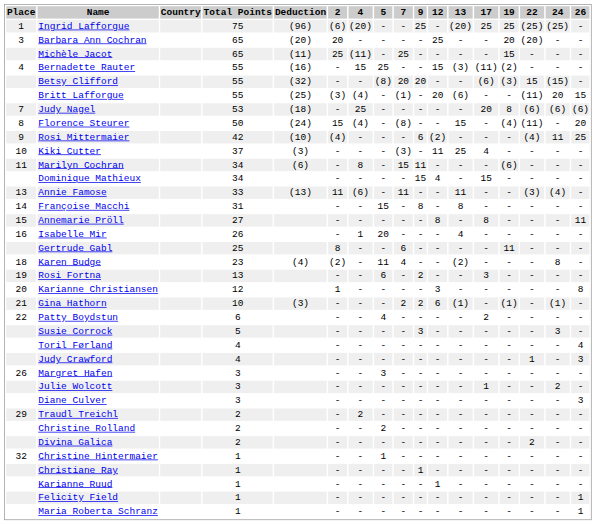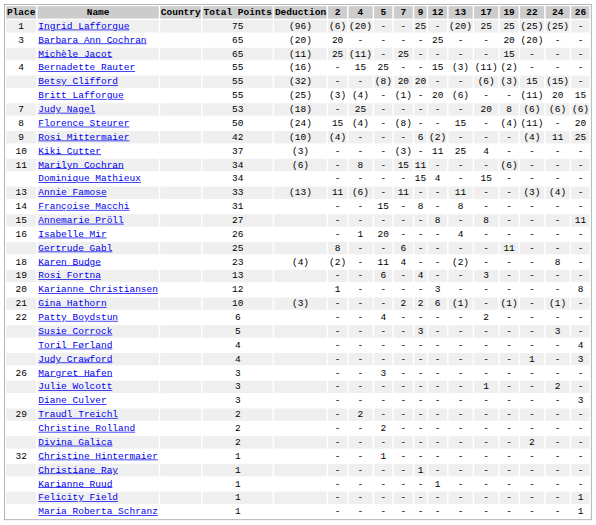 <table border="0" style="border: 1px solid #999; background-color:#FFFFFF; text-align:center">
 <tr align="center" bgcolor="#CCCCCC">
 <th>Place</th>
 <th>Name</th>
 <th>Country</th>
 <th>Total Points</th>
 <th>Deduction</th>
 <th>2</th>
 <th>4</th>
 <th>5</th>
 <th>7</th>
 <th>9</th>
 <th>12</th>
 <th>13</th>
 <th>17</th>
 <th>19</th>
 <th>22</th>
 <th>24</th>
 <th>26</th>
 </tr>
 <tr bgcolor="#EFEFEF">
 <td>1</td>
 <td align="left"><a href='#'>Ingrid Lafforgue</a></td>
 <td align="left"></td>
 <td>75</td>
 <td>(96)</td>
 <td>(6)</td>
 <td>(20)</td>
 <td>-</td>
 <td>-</td>
 <td>25</td>
 <td>-</td>
 <td>(20)</td>
 <td>25</td>
 <td>25</td>
 <td>(25)</td>
 <td>(25)</td>
 <td>-</td>
 </tr>
 <tr>
 <td>3</td>
 <td align="left"><a href='#'>Barbara Ann Cochran</a></td>
 <td align="left"></td>
 <td>65</td>
 <td>(20)</td>
 <td>20</td>
 <td>-</td>
 <td>-</td>
 <td>-</td>
 <td>-</td>
 <td>25</td>
 <td>-</td>
 <td>-</td>
 <td>20</td>
 <td>(20)</td>
 <td>-</td>
 <td>-</td>
 </tr>
 <tr bgcolor="#EFEFEF">
 <td></td>
 <td align="left"><a href='#'>Michèle Jacot</a></td>
 <td align="left"></td>
 <td>65</td>
 <td>(11)</td>
 <td>25</td>
 <td>(11)</td>
 <td>-</td>
 <td>25</td>
 <td>-</td>
 <td>-</td>
 <td>-</td>
 <td>-</td>
 <td>15</td>
 <td>-</td>
 <td>-</td>
 <td>-</td>
 </tr>
 <tr>
 <td>4</td>
 <td align="left"><a href='#'>Bernadette Rauter</a></td>
 <td align="left"></td>
 <td>55</td>
 <td>(16)</td>
 <td>-</td>
 <td>15</td>
 <td>25</td>
 <td>-</td>
 <td>-</td>
 <td>15</td>
 <td>(3)</td>
 <td>(11)</td>
 <td>(2)</td>
 <td>-</td>
 <td>-</td>
 <td>-</td>
 </tr>
 <tr bgcolor="#EFEFEF">
 <td></td>
 <td align="left"><a href='#'>Betsy Clifford</a></td>
 <td align="left"></td>
 <td>55</td>
 <td>(32)</td>
 <td>-</td>
 <td>-</td>
 <td>(8)</td>
 <td>20</td>
 <td>20</td>
 <td>-</td>
 <td>-</td>
 <td>(6)</td>
 <td>(3)</td>
 <td>15</td>
 <td>(15)</td>
 <td>-</td>
 </tr>
 <tr>
 <td></td>
 <td align="left"><a href='#'>Britt Lafforgue</a></td>
 <td align="left"></td>
 <td>55</td>
 <td>(25)</td>
 <td>(3)</td>
 <td>(4)</td>
 <td>-</td>
 <td>(1)</td>
 <td>-</td>
 <td>20</td>
 <td>(6)</td>
 <td>-</td>
 <td>-</td>
 <td>(11)</td>
 <td>20</td>
 <td>15</td>
 </tr>
 <tr bgcolor="#EFEFEF">
 <td>7</td>
 <td align="left"><a href='#'>Judy Nagel</a></td>
 <td align="left"></td>
 <td>53</td>
 <td>(18)</td>
 <td>-</td>
 <td>25</td>
 <td>-</td>
 <td>-</td>
 <td>-</td>
 <td>-</td>
 <td>-</td>
 <td>20</td>
 <td>8</td>
 <td>(6)</td>
 <td>(6)</td>
 <td>(6)</td>
 </tr>
 <tr>
 <td>8</td>
 <td align="left"><a href='#'>Florence Steurer</a></td>
 <td align="left"></td>
 <td>50</td>
 <td>(24)</td>
 <td>15</td>
 <td>(4)</td>
 <td>-</td>
 <td>(8)</td>
 <td>-</td>
 <td>-</td>
 <td>15</td>
 <td>-</td>
 <td>(4)</td>
 <td>(11)</td>
 <td>-</td>
 <td>20</td>
 </tr>
 <tr bgcolor="#EFEFEF">
 <td>9</td>
 <td align="left"><a href='#'>Rosi Mittermaier</a></td>
 <td align="left"></td>
 <td>42</td>
 <td>(10)</td>
 <td>(4)</td>
 <td>-</td>
 <td>-</td>
 <td>-</td>
 <td>6</td>
 <td>(2)</td>
 <td>-</td>
 <td>-</td>
 <td>-</td>
 <td>(4)</td>
 <td>11</td>
 <td>25</td>
 </tr>
 <tr>
 <td>10</td>
 <td align="left"><a href='#'>Kiki Cutter</a></td>
 <td align="left"></td>
 <td>37</td>
 <td>(3)</td>
 <td>-</td>
 <td>-</td>
 <td>-</td>
 <td>(3)</td>
 <td>-</td>
 <td>11</td>
 <td>25</td>
 <td>4</td>
 <td>-</td>
 <td>-</td>
 <td>-</td>
 <td>-</td>
 </tr>
 <tr bgcolor="#EFEFEF">
 <td>11</td>
 <td align="left"><a href='#'>Marilyn Cochran</a></td>
 <td align="left"></td>
 <td>34</td>
 <td>(6)</td>
 <td>-</td>
 <td>8</td>
 <td>-</td>
 <td>15</td>
 <td>11</td>
 <td>-</td>
 <td>-</td>
 <td>-</td>
 <td>(6)</td>
 <td>-</td>
 <td>-</td>
 <td>-</td>
 </tr>
 <tr>
 <td></td>
 <td align="left"><a href='#'>Dominique Mathieux</a></td>
 <td align="left"></td>
 <td>34</td>
 <td></td>
 <td>-</td>
 <td>-</td>
 <td>-</td>
 <td>-</td>
 <td>15</td>
 <td>4</td>
 <td>-</td>
 <td>15</td>
 <td>-</td>
 <td>-</td>
 <td>-</td>
 <td>-</td>
 </tr>
 <tr bgcolor="#EFEFEF">
 <td>13</td>
 <td align="left"><a href='#'>Annie Famose</a></td>
 <td align="left"></td>
 <td>33</td>
 <td>(13)</td>
 <td>11</td>
 <td>(6)</td>
 <td>-</td>
 <td>11</td>
 <td>-</td>
 <td>-</td>
 <td>11</td>
 <td>-</td>
 <td>-</td>
 <td>(3)</td>
 <td>(4)</td>
 <td>-</td>
 </tr>
 <tr>
 <td>14</td>
 <td align="left"><a href='#'>Françoise Macchi</a></td>
 <td align="left"></td>
 <td>31</td>
 <td></td>
 <td>-</td>
 <td>-</td>
 <td>15</td>
 <td>-</td>
 <td>8</td>
 <td>-</td>
 <td>8</td>
 <td>-</td>
 <td>-</td>
 <td>-</td>
 <td>-</td>
 <td>-</td>
 </tr>
 <tr bgcolor="#EFEFEF">
 <td>15</td>
 <td align="left"><a href='#'>Annemarie Pröll</a></td>
 <td align="left"></td>
 <td>27</td>
 <td></td>
 <td>-</td>
 <td>-</td>
 <td>-</td>
 <td>-</td>
 <td>-</td>
 <td>8</td>
 <td>-</td>
 <td>8</td>
 <td>-</td>
 <td>-</td>
 <td>-</td>
 <td>11</td>
 </tr>
 <tr>
 <td>16</td>
 <td align="left"><a href='#'>Isabelle Mir</a></td>
 <td align="left"></td>
 <td>26</td>
 <td></td>
 <td>-</td>
 <td>1</td>
 <td>20</td>
 <td>-</td>
 <td>-</td>
 <td>-</td>
 <td>4</td>
 <td>-</td>
 <td>-</td>
 <td>-</td>
 <td>-</td>
 <td>-</td>
 </tr>
 <tr bgcolor="#EFEFEF">
 <td></td>
 <td align="left"><a href='#'>Gertrude Gabl</a></td>
 <td align="left"></td>
 <td>25</td>
 <td></td>
 <td>8</td>
 <td>-</td>
 <td>-</td>
 <td>6</td>
 <td>-</td>
 <td>-</td>
 <td>-</td>
 <td>-</td>
 <td>11</td>
 <td>-</td>
 <td>-</td>
 <td>-</td>
 </tr>
 <tr>
 <td>18</td>
 <td align="left"><a href='#'>Karen Budge</a></td>
 <td align="left"></td>
 <td>23</td>
 <td>(4)</td>
 <td>(2)</td>
 <td>-</td>
 <td>11</td>
 <td>4</td>
 <td>-</td>
 <td>-</td>
 <td>(2)</td>
 <td>-</td>
 <td>-</td>
 <td>-</td>
 <td>8</td>
 <td>-</td>
 </tr>
 <tr bgcolor="#EFEFEF">
 <td>19</td>
 <td align="left"><a href='#'>Rosi Fortna</a></td>
 <td align="left"></td>
 <td>13</td>
 <td></td>
 <td>-</td>
 <td>-</td>
 <td>6</td>
 <td>-</td>
-<td>2</td>
+<td>4</td>
 <td>-</td>
 <td>-</td>
 <td>3</td>
 <td>-</td>
 <td>-</td>
 <td>-</td>
 <td>-</td>
 </tr>
 <tr>
 <td>20</td>
 <td align="left"><a href='#'>Karianne Christiansen</a></td>
 <td align="left"></td>
 <td>12</td>
 <td></td>
 <td>1</td>
 <td>-</td>
 <td>-</td>
 <td>-</td>
 <td>-</td>
 <td>3</td>
 <td>-</td>
 <td>-</td>
 <td>-</td>
 <td>-</td>
 <td>-</td>
 <td>8</td>
 </tr>
 <tr bgcolor="#EFEFEF">
 <td>21</td>
 <td align="left"><a href='#'>Gina Hathorn</a></td>
 <td align="left"></td>
 <td>10</td>
 <td>(3)</td>
 <td>-</td>
 <td>-</td>
 <td>-</td>
 <td>2</td>
 <td>2</td>
 <td>6</td>
 <td>(1)</td>
 <td>-</td>
 <td>(1)</td>
 <td>-</td>
 <td>(1)</td>
 <td>-</td>
 </tr>
 <tr>
 <td>22</td>
 <td align="left"><a href='#'>Patty Boydstun</a></td>
 <td align="left"></td>
 <td>6</td>
 <td></td>
 <td>-</td>
 <td>-</td>
 <td>4</td>
 <td>-</td>
 <td>-</td>
 <td>-</td>
 <td>-</td>
 <td>2</td>
 <td>-</td>
 <td>-</td>
 <td>-</td>
 <td>-</td>
 </tr>
 <tr bgcolor="#EFEFEF">
 <td></td>
 <td align="left"><a href='#'>Susie Corrock</a></td>
 <td align="left"></td>
 <td>5</td>
 <td></td>
 <td>-</td>
 <td>-</td>
 <td>-</td>
 <td>-</td>
 <td>3</td>
 <td>-</td>
 <td>-</td>
 <td>-</td>
 <td>-</td>
 <td>-</td>
 <td>3</td>
 <td>-</td>
 </tr>
 <tr>
 <td></td>
 <td align="left"><a href='#'>Toril Førland</a></td>
 <td align="left"></td>
 <td>4</td>
 <td></td>
 <td>-</td>
 <td>-</td>
 <td>-</td>
 <td>-</td>
 <td>-</td>
 <td>-</td>
 <td>-</td>
 <td>-</td>
 <td>-</td>
 <td>-</td>
 <td>-</td>
 <td>4</td>
 </tr>
 <tr bgcolor="#EFEFEF">
 <td></td>
 <td align="left"><a href='#'>Judy Crawford</a></td>
 <td align="left"></td>
 <td>4</td>
 <td></td>
 <td>-</td>
 <td>-</td>
 <td>-</td>
 <td>-</td>
 <td>-</td>
 <td>-</td>
 <td>-</td>
 <td>-</td>
 <td>-</td>
 <td>1</td>
 <td>-</td>
 <td>3</td>
 </tr>
 <tr>
 <td>26</td>
 <td align="left"><a href='#'>Margret Hafen</a></td>
 <td align="left"></td>
 <td>3</td>
 <td></td>
 <td>-</td>
 <td>-</td>
 <td>3</td>
 <td>-</td>
 <td>-</td>
 <td>-</td>
 <td>-</td>
 <td>-</td>
 <td>-</td>
 <td>-</td>
 <td>-</td>
 <td>-</td>
 </tr>
 <tr bgcolor="#EFEFEF">
 <td></td>
 <td align="left"><a href='#'>Julie Wolcott</a></td>
 <td align="left"></td>
 <td>3</td>
 <td></td>
 <td>-</td>
 <td>-</td>
 <td>-</td>
 <td>-</td>
 <td>-</td>
 <td>-</td>
 <td>-</td>
 <td>1</td>
 <td>-</td>
 <td>-</td>
 <td>2</td>
 <td>-</td>
 </tr>
 <tr>
 <td></td>
 <td align="left"><a href='#'>Diane Culver</a></td>
 <td align="left"></td>
 <td>3</td>
 <td></td>
 <td>-</td>
 <td>-</td>
 <td>-</td>
 <td>-</td>
 <td>-</td>
 <td>-</td>
 <td>-</td>
 <td>-</td>
 <td>-</td>
 <td>-</td>
 <td>-</td>
 <td>3</td>
 </tr>
 <tr bgcolor="#EFEFEF">
 <td>29</td>
 <td align="left"><a href='#'>Traudl Treichl</a></td>
 <td align="left"></td>
 <td>2</td>
 <td></td>
 <td>-</td>
 <td>2</td>
 <td>-</td>
 <td>-</td>
 <td>-</td>
 <td>-</td>
 <td>-</td>
 <td>-</td>
 <td>-</td>
 <td>-</td>
 <td>-</td>
 <td>-</td>
 </tr>
 <tr>
 <td></td>
 <td align="left"><a href='#'>Christine Rolland</a></td>
 <td align="left"></td>
 <td>2</td>
 <td></td>
 <td>-</td>
 <td>-</td>
 <td>2</td>
 <td>-</td>
 <td>-</td>
 <td>-</td>
 <td>-</td>
 <td>-</td>
 <td>-</td>
 <td>-</td>
 <td>-</td>
 <td>-</td>
 </tr>
 <tr bgcolor="#EFEFEF">
 <td></td>
 <td align="left"><a href='#'>Divina Galica</a></td>
 <td align="left"></td>
 <td>2</td>
 <td></td>
 <td>-</td>
 <td>-</td>
 <td>-</td>
 <td>-</td>
 <td>-</td>
 <td>-</td>
 <td>-</td>
 <td>-</td>
 <td>-</td>
 <td>2</td>
 <td>-</td>
 <td>-</td>
 </tr>
 <tr>
 <td>32</td>
 <td align="left"><a href='#'>Christine Hintermaier</a></td>
 <td align="left"></td>
 <td>1</td>
 <td></td>
 <td>-</td>
 <td>-</td>
 <td>1</td>
 <td>-</td>
 <td>-</td>
 <td>-</td>
 <td>-</td>
 <td>-</td>
 <td>-</td>
 <td>-</td>
 <td>-</td>
 <td>-</td>
 </tr>
 <tr bgcolor="#EFEFEF">
 <td></td>
 <td align="left"><a href='#'>Christiane Ray</a></td>
 <td align="left"></td>
 <td>1</td>
 <td></td>
 <td>-</td>
 <td>-</td>
 <td>-</td>
 <td>-</td>
 <td>1</td>
 <td>-</td>
 <td>-</td>
 <td>-</td>
 <td>-</td>
 <td>-</td>
 <td>-</td>
 <td>-</td>
 </tr>
 <tr>
 <td></td>
 <td align="left"><a href='#'>Karianne Ruud</a></td>
 <td align="left"></td>
 <td>1</td>
 <td></td>
 <td>-</td>
 <td>-</td>
 <td>-</td>
 <td>-</td>
 <td>-</td>
 <td>1</td>
 <td>-</td>
 <td>-</td>
 <td>-</td>
 <td>-</td>
 <td>-</td>
 <td>-</td>
 </tr>
 <tr bgcolor="#EFEFEF">
 <td></td>
 <td align="left"><a href='#'>Felicity Field</a></td>
 <td align="left"></td>
 <td>1</td>
 <td></td>
 <td>-</td>
 <td>-</td>
 <td>-</td>
 <td>-</td>
 <td>-</td>
 <td>-</td>
 <td>-</td>
 <td>-</td>
 <td>-</td>
 <td>-</td>
 <td>-</td>
 <td>1</td>
 </tr>
 <tr>
 <td></td>
 <td align="left"><a href='#'>Maria Roberta Schranz</a></td>
 <td align="left"></td>
 <td>1</td>
 <td></td>
 <td>-</td>
 <td>-</td>
 <td>-</td>
 <td>-</td>
 <td>-</td>
 <td>-</td>
 <td>-</td>
 <td>-</td>
 <td>-</td>
 <td>-</td>
 <td>-</td>
 <td>1</td>
 </tr>
 </table>
